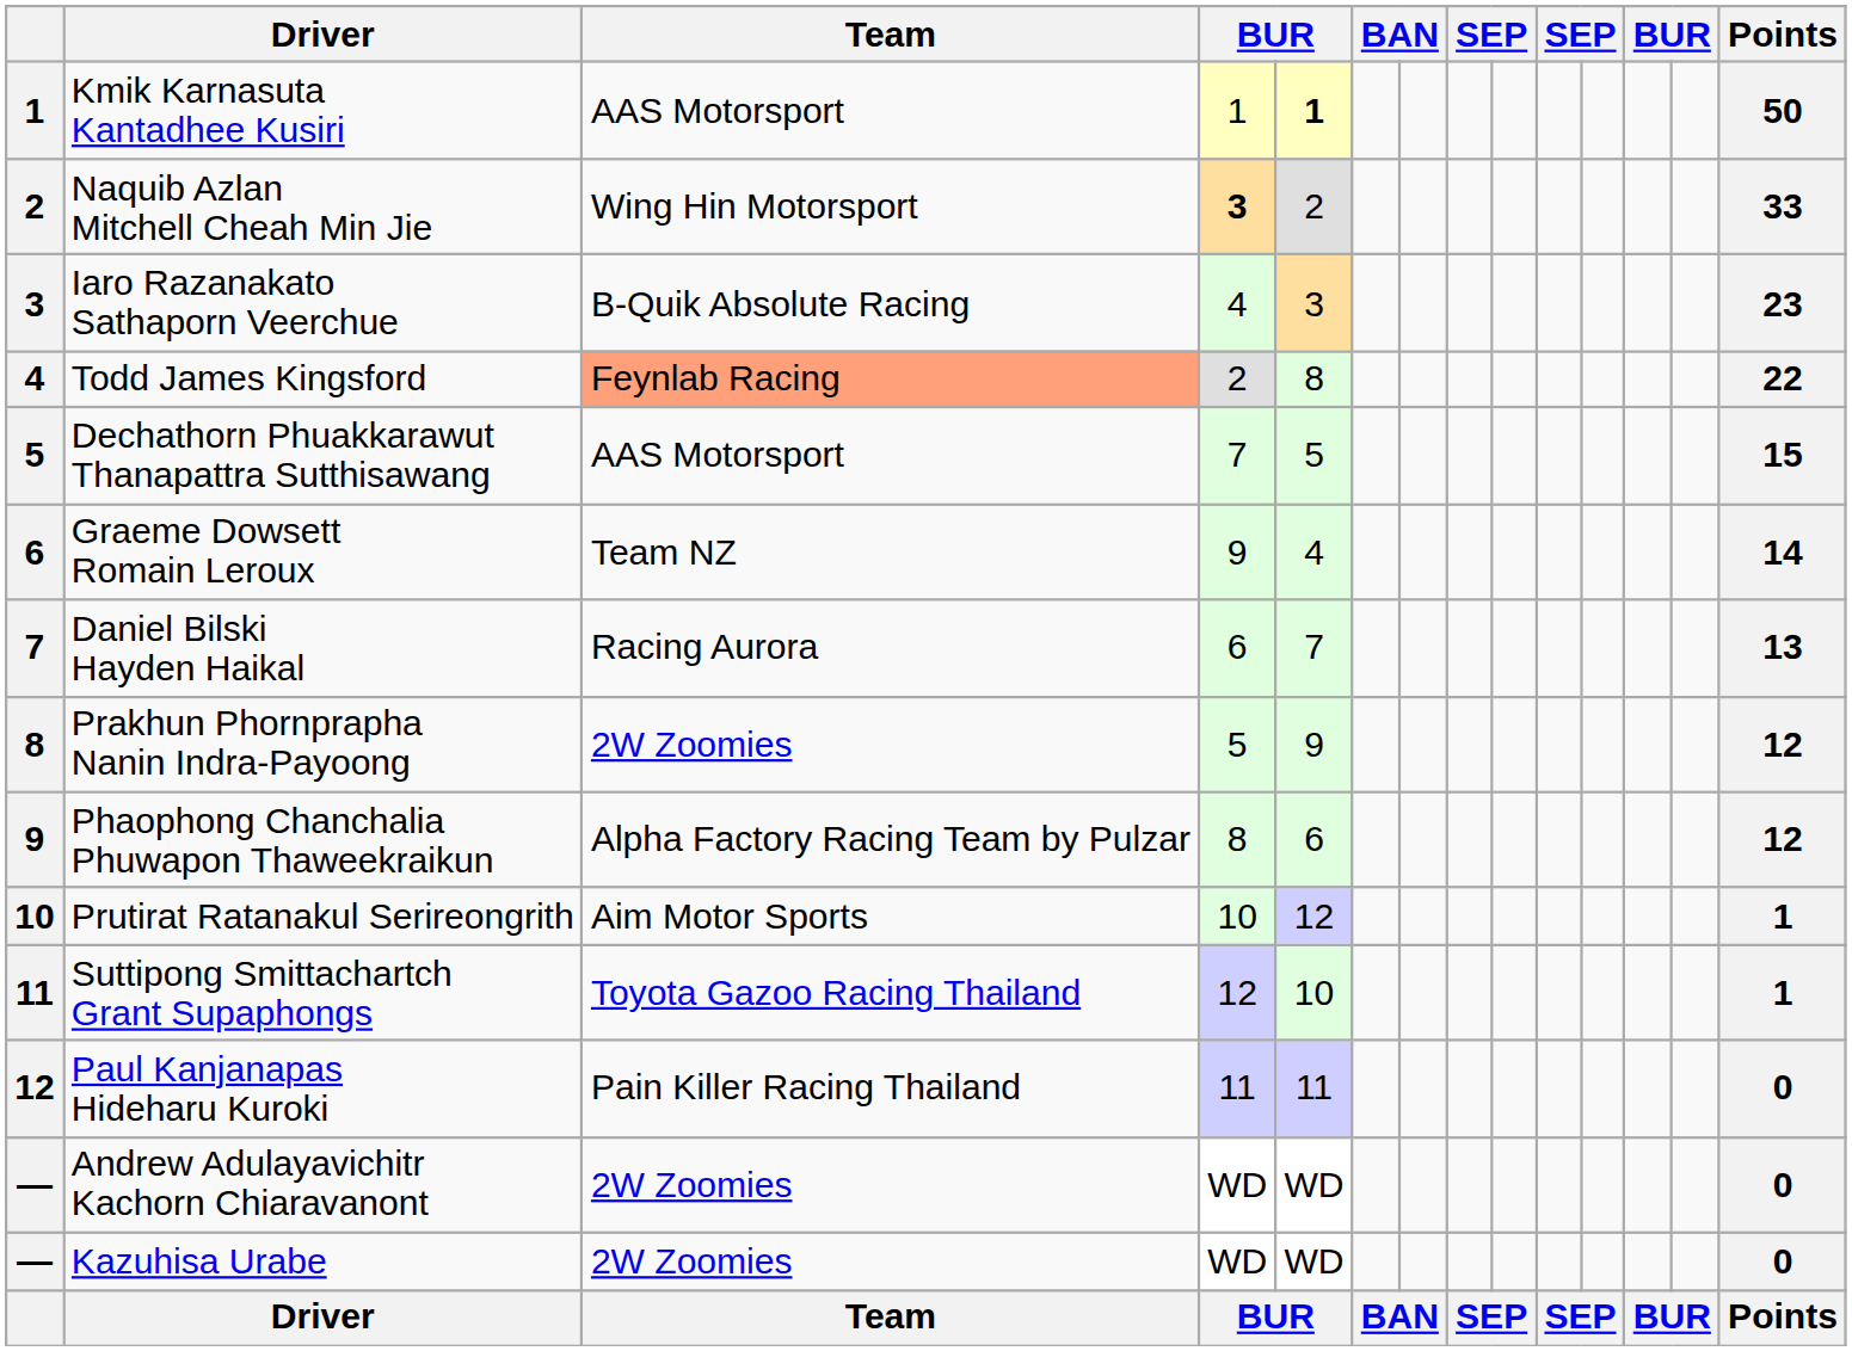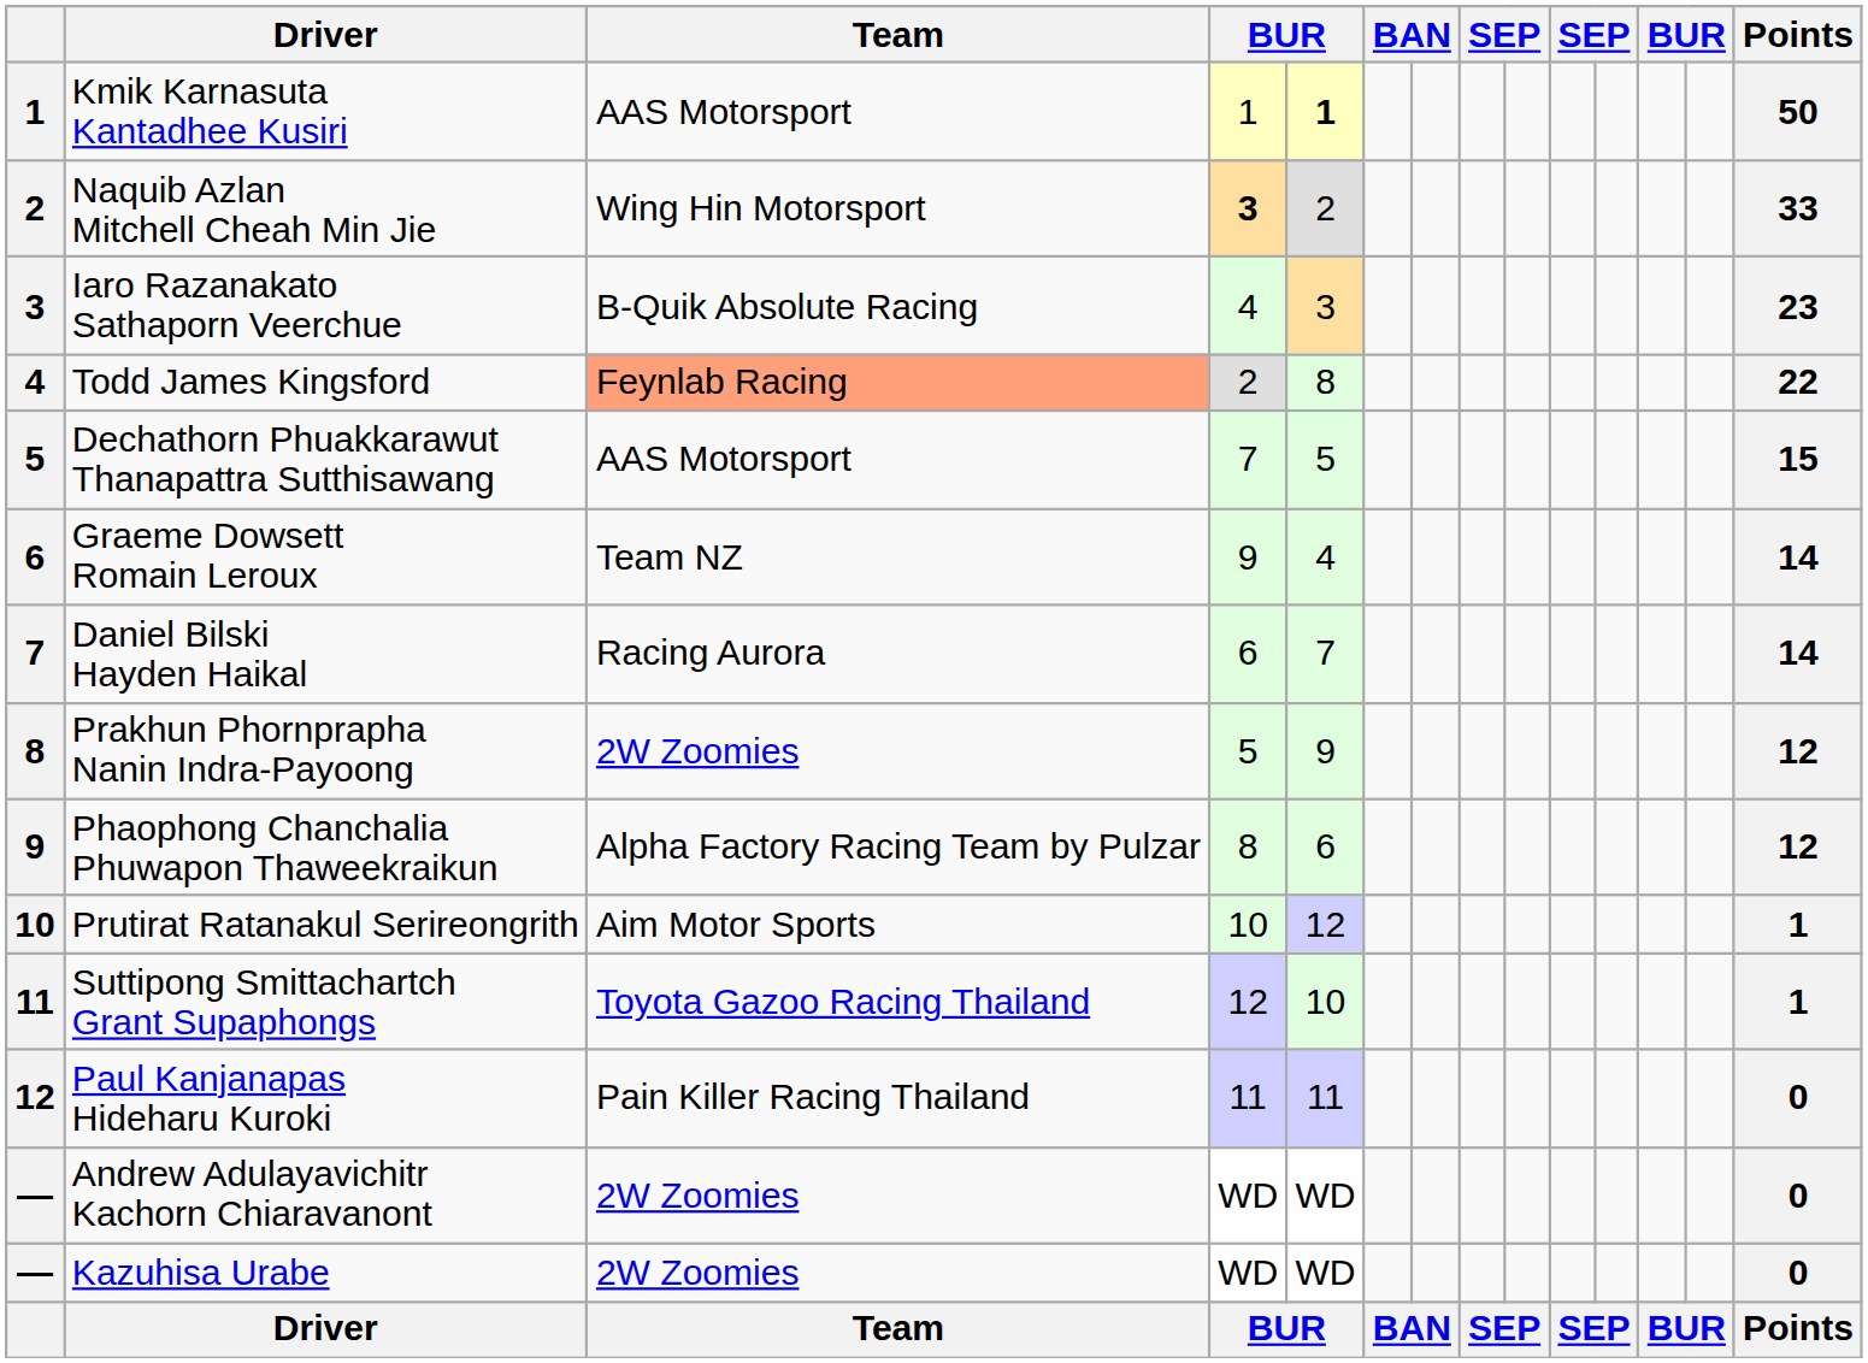 <table class="wikitable" style="font-size: 85%; text-align:center;">
 <tr>
 <th></th>
 <th>Driver</th>
 <th>Team</th>
 <th colspan="2"><a href='#'>BUR</a><br></th>
 <th colspan="2"><a href='#'>BAN</a><br></th>
 <th colspan="2"><a href='#'>SEP</a><br></th>
 <th colspan="2"><a href='#'>SEP</a><br></th>
 <th colspan="2"><a href='#'>BUR</a><br></th>
 <th>Points</th>
 </tr>
 <tr>
 <th>1</th>
 <td align="left"> Kmik Karnasuta<br> <a href='#'>Kantadhee Kusiri</a></td>
 <td align="left"> AAS Motorsport</td>
 <td style="background:#FFFFBF;">1</td>
 <td style="background:#FFFFBF;"><strong>1</strong></td>
 <td></td>
 <td></td>
 <td></td>
 <td></td>
 <td></td>
 <td></td>
 <td></td>
 <td></td>
 <th>50</th>
 </tr>
 <tr>
 <th>2</th>
 <td align="left"> Naquib Azlan<br> Mitchell Cheah Min Jie</td>
 <td align="left"> Wing Hin Motorsport</td>
 <td style="background:#FFDF9F;"><strong>3</strong></td>
 <td style="background:#DFDFDF;">2</td>
 <td></td>
 <td></td>
 <td></td>
 <td></td>
 <td></td>
 <td></td>
 <td></td>
 <td></td>
 <th>33</th>
 </tr>
 <tr>
 <th>3</th>
 <td align="left"> Iaro Razanakato<br> Sathaporn Veerchue</td>
 <td align="left"> B-Quik Absolute Racing</td>
 <td style="background:#DFFFDF;">4</td>
 <td style="background:#FFDF9F;">3</td>
 <td></td>
 <td></td>
 <td></td>
 <td></td>
 <td></td>
 <td></td>
 <td></td>
 <td></td>
 <th>23</th>
 </tr>
 <tr>
 <th>4</th>
 <td align="left"> Todd James Kingsford</td>
 <td align="left" style="background: lightsalmon;"> Feynlab Racing</td>
 <td style="background:#DFDFDF;">2</td>
 <td style="background:#DFFFDF;">8</td>
 <td></td>
 <td></td>
 <td></td>
 <td></td>
 <td></td>
 <td></td>
 <td></td>
 <td></td>
 <th>22</th>
 </tr>
 <tr>
 <th>5</th>
 <td align="left"> Dechathorn Phuakkarawut<br> Thanapattra Sutthisawang</td>
 <td align="left"> AAS Motorsport</td>
 <td style="background:#DFFFDF;">7</td>
 <td style="background:#DFFFDF;">5</td>
 <td></td>
 <td></td>
 <td></td>
 <td></td>
 <td></td>
 <td></td>
 <td></td>
 <td></td>
 <th>15</th>
 </tr>
 <tr>
 <th>6</th>
 <td align="left"> Graeme Dowsett<br> Romain Leroux</td>
 <td align="left"> Team NZ</td>
 <td style="background:#DFFFDF;">9</td>
 <td style="background:#DFFFDF;">4</td>
 <td></td>
 <td></td>
 <td></td>
 <td></td>
 <td></td>
 <td></td>
 <td></td>
 <td></td>
 <th>14</th>
 </tr>
 <tr>
 <th>7</th>
 <td align="left"> Daniel Bilski<br> Hayden Haikal</td>
 <td align="left"> Racing Aurora</td>
 <td style="background:#DFFFDF;">6</td>
 <td style="background:#DFFFDF;">7</td>
 <td></td>
 <td></td>
 <td></td>
 <td></td>
 <td></td>
 <td></td>
 <td></td>
 <td></td>
-<th>13</th>
+<th>14</th>
 </tr>
 <tr>
 <th>8</th>
 <td align="left"> Prakhun Phornprapha<br> Nanin Indra-Payoong</td>
 <td align="left"> <a href='#'>2W Zoomies</a></td>
 <td style="background:#DFFFDF;">5</td>
 <td style="background:#DFFFDF;">9</td>
 <td></td>
 <td></td>
 <td></td>
 <td></td>
 <td></td>
 <td></td>
 <td></td>
 <td></td>
 <th>12</th>
 </tr>
 <tr>
 <th>9</th>
 <td align="left"> Phaophong Chanchalia<br> Phuwapon Thaweekraikun</td>
 <td align="left"> Alpha Factory Racing Team by Pulzar</td>
 <td style="background:#DFFFDF;">8</td>
 <td style="background:#DFFFDF;">6</td>
 <td></td>
 <td></td>
 <td></td>
 <td></td>
 <td></td>
 <td></td>
 <td></td>
 <td></td>
 <th>12</th>
 </tr>
 <tr>
 <th>10</th>
 <td align="left"> Prutirat Ratanakul Serireongrith</td>
 <td align="left"> Aim Motor Sports</td>
 <td style="background:#DFFFDF;">10</td>
 <td style="background:#CFCFFF;">12</td>
 <td></td>
 <td></td>
 <td></td>
 <td></td>
 <td></td>
 <td></td>
 <td></td>
 <td></td>
 <th>1</th>
 </tr>
 <tr>
 <th>11</th>
 <td align="left"> Suttipong Smittachartch<br> <a href='#'>Grant Supaphongs</a></td>
 <td align="left"> <a href='#'>Toyota Gazoo Racing Thailand</a></td>
 <td style="background:#CFCFFF;">12</td>
 <td style="background:#DFFFDF;">10</td>
 <td></td>
 <td></td>
 <td></td>
 <td></td>
 <td></td>
 <td></td>
 <td></td>
 <td></td>
 <th>1</th>
 </tr>
 <tr>
 <th>12</th>
 <td align="left"> <a href='#'>Paul Kanjanapas</a><br> Hideharu Kuroki</td>
 <td align="left"> Pain Killer Racing Thailand</td>
 <td style="background:#CFCFFF;">11</td>
 <td style="background:#CFCFFF;">11</td>
 <td></td>
 <td></td>
 <td></td>
 <td></td>
 <td></td>
 <td></td>
 <td></td>
 <td></td>
 <th>0</th>
 </tr>
 <tr>
 <th>—</th>
 <td align="left"> Andrew Adulayavichitr<br> Kachorn Chiaravanont</td>
 <td align="left"> <a href='#'>2W Zoomies</a></td>
 <td style="background:#FFFFFF;">WD</td>
 <td style="background:#FFFFFF;">WD</td>
 <td></td>
 <td></td>
 <td></td>
 <td></td>
 <td></td>
 <td></td>
 <td></td>
 <td></td>
 <th>0</th>
 </tr>
 <tr>
 <th>—</th>
 <td align="left"> <a href='#'>Kazuhisa Urabe</a></td>
 <td align="left"> <a href='#'>2W Zoomies</a></td>
 <td style="background:#FFFFFF;">WD</td>
 <td style="background:#FFFFFF;">WD</td>
 <td></td>
 <td></td>
 <td></td>
 <td></td>
 <td></td>
 <td></td>
 <td></td>
 <td></td>
 <th>0</th>
 </tr>
 <tr>
 <th></th>
 <th>Driver</th>
 <th>Team</th>
 <th colspan="2"><a href='#'>BUR</a><br></th>
 <th colspan="2"><a href='#'>BAN</a><br></th>
 <th colspan="2"><a href='#'>SEP</a><br></th>
 <th colspan="2"><a href='#'>SEP</a><br></th>
 <th colspan="2"><a href='#'>BUR</a><br></th>
 <th>Points</th>
 </tr>
 </table>
